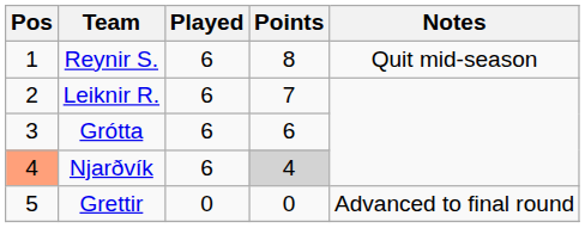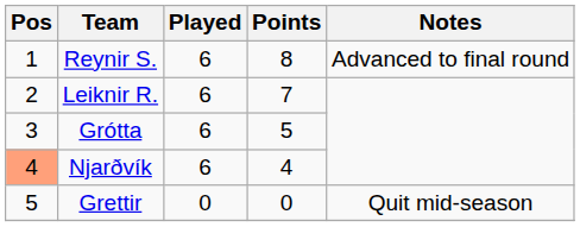 <table class="wikitable" style="text-align: center;">
 <tr>
 <th>Pos</th>
 <th>Team</th>
 <th>Played</th>
 <th>Points</th>
 <th>Notes</th>
 </tr>
 <tr>
 <td>1</td>
 <td><a href='#'>Reynir S.</a></td>
 <td>6</td>
 <td>8</td>
-<td>Quit mid-season</td>
+<td align="center" rowspan="1">Advanced to final round</td>
 </tr>
 <tr>
 <td>2</td>
 <td><a href='#'>Leiknir R.</a></td>
 <td>6</td>
 <td>7</td>
 </tr>
 <tr>
 <td>3</td>
 <td><a href='#'>Grótta</a></td>
 <td>6</td>
-<td>6</td>
+<td>5</td>
 </tr>
 <tr>
 <td style="background: lightsalmon;">4</td>
 <td><a href='#'>Njarðvík</a></td>
 <td>6</td>
-<td style="background: lightgrey;">4</td>
+<td>4</td>
 </tr>
 <tr>
 <td>5</td>
 <td><a href='#'>Grettir</a></td>
 <td>0</td>
 <td>0</td>
-<td align="center" rowspan="1">Advanced to final round</td>
+<td>Quit mid-season</td>
 </tr>
 <tr>
 </tr>
 </table>
